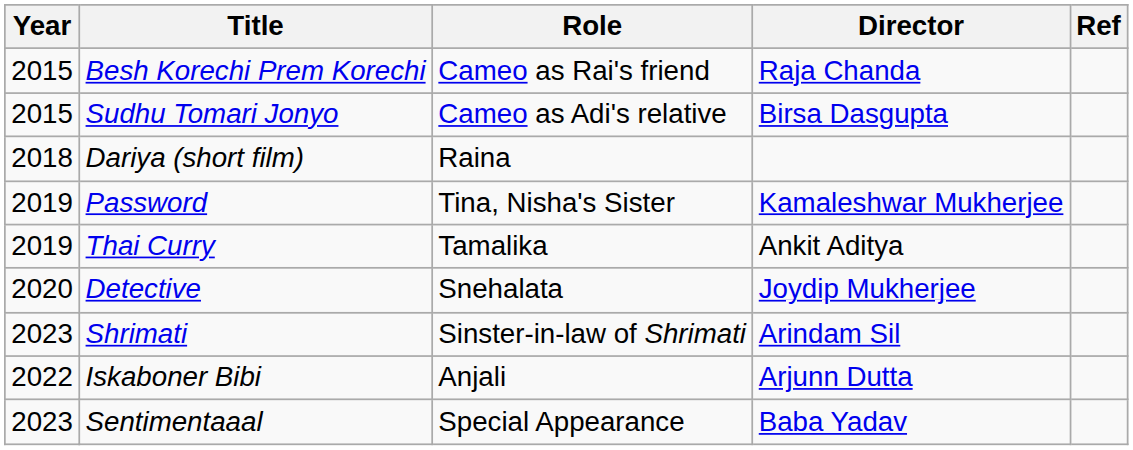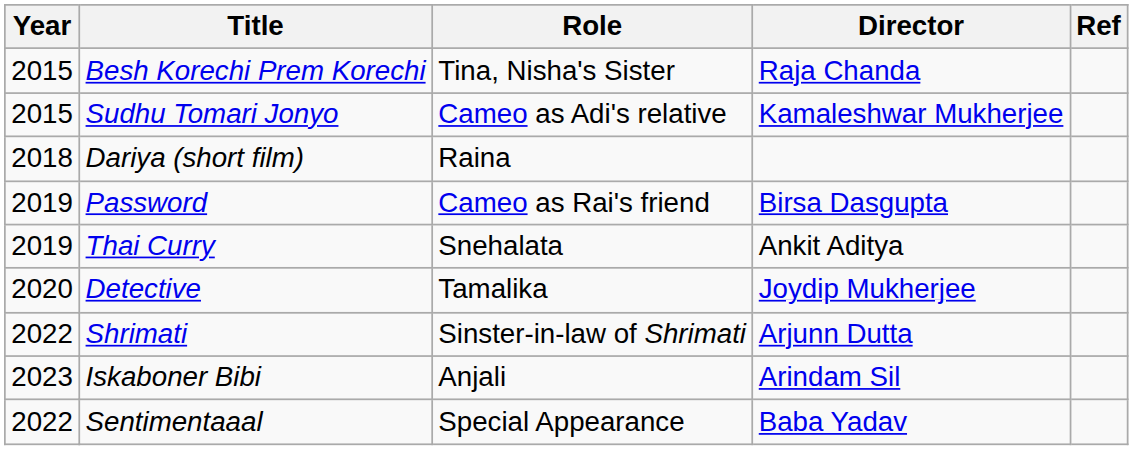 <table class="wikitable">
 <tr>
 <th colspan="2">Year</th>
 <th>Title</th>
 <th>Role</th>
 <th>Director</th>
 <th>Ref</th>
 </tr>
 <tr>
 <td colspan="2">2015</td>
 <td><em><a href='#'>Besh Korechi Prem Korechi</a></em></td>
-<td><a href='#'>Cameo</a> as Rai's friend</td>
+<td>Tina, Nisha's Sister</td>
 <td><a href='#'>Raja Chanda</a></td>
 <td></td>
 </tr>
 <tr>
 <td colspan="2">2015</td>
 <td><em><a href='#'>Sudhu Tomari Jonyo</a></em></td>
 <td><a href='#'>Cameo</a> as Adi's relative</td>
-<td><a href='#'>Birsa Dasgupta</a></td>
+<td><a href='#'>Kamaleshwar Mukherjee</a></td>
 <td></td>
 </tr>
 <tr>
 <td colspan="2">2018</td>
 <td><em>Dariya (short film)</em></td>
 <td>Raina</td>
 <td></td>
 <td></td>
 </tr>
 <tr>
 <td colspan="2">2019</td>
 <td><a href='#'><em>Password</em></a></td>
-<td>Tina, Nisha's Sister</td>
-<td><a href='#'>Kamaleshwar Mukherjee</a></td>
+<td><a href='#'>Cameo</a> as Rai's friend</td>
+<td><a href='#'>Birsa Dasgupta</a></td>
 <td></td>
 </tr>
 <tr>
 <td colspan="2">2019</td>
 <td><a href='#'><em>Thai Curry</em></a></td>
-<td>Tamalika</td>
+<td>Snehalata</td>
 <td>Ankit Aditya</td>
 <td></td>
 </tr>
 <tr>
 <td colspan="2">2020</td>
 <td><a href='#'><em>Detective</em></a></td>
-<td>Snehalata</td>
+<td>Tamalika</td>
 <td><a href='#'>Joydip Mukherjee</a></td>
 <td></td>
 </tr>
 <tr>
-<td>2023</td>
+<td>2022</td>
 <td colspan="2"><em><a href='#'>Shrimati</a></em></td>
 <td>Sinster-in-law of <em>Shrimati</em></td>
+<td><a href='#'>Arjunn Dutta</a></td>
+<td></td>
+</tr>
+<tr>
+<td>2023</td>
+<td colspan="2"><em>Iskaboner Bibi</em></td>
+<td>Anjali</td>
 <td><a href='#'>Arindam Sil</a></td>
 <td></td>
 </tr>
 <tr>
 <td>2022</td>
-<td colspan="2"><em>Iskaboner Bibi</em></td>
-<td>Anjali</td>
-<td><a href='#'>Arjunn Dutta</a></td>
-<td></td>
-</tr>
-<tr>
-<td>2023</td>
 <td colspan="2"><em>Sentimentaaal</em></td>
 <td>Special Appearance</td>
 <td><a href='#'>Baba Yadav</a></td>
 <td></td>
 </tr>
 </table>
